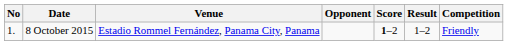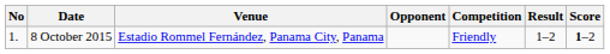 <table class="wikitable" style="font-size:85%;">
 <tr>
 <th>No</th>
 <th>Date</th>
 <th>Venue</th>
 <th>Opponent</th>
+<th>Competition</th>
+<th>Result</th>
 <th>Score</th>
-<th>Result</th>
-<th>Competition</th>
 </tr>
 <tr>
 <td>1.</td>
 <td>8 October 2015</td>
 <td><a href='#'>Estadio Rommel Fernández</a>, <a href='#'>Panama City</a>, <a href='#'>Panama</a></td>
 <td></td>
+<td><a href='#'>Friendly</a></td>
+<td align=center>1–2</td>
 <td align=center><strong>1</strong>–2</td>
-<td align=center>1–2</td>
-<td><a href='#'>Friendly</a></td>
 </tr>
 </table>
